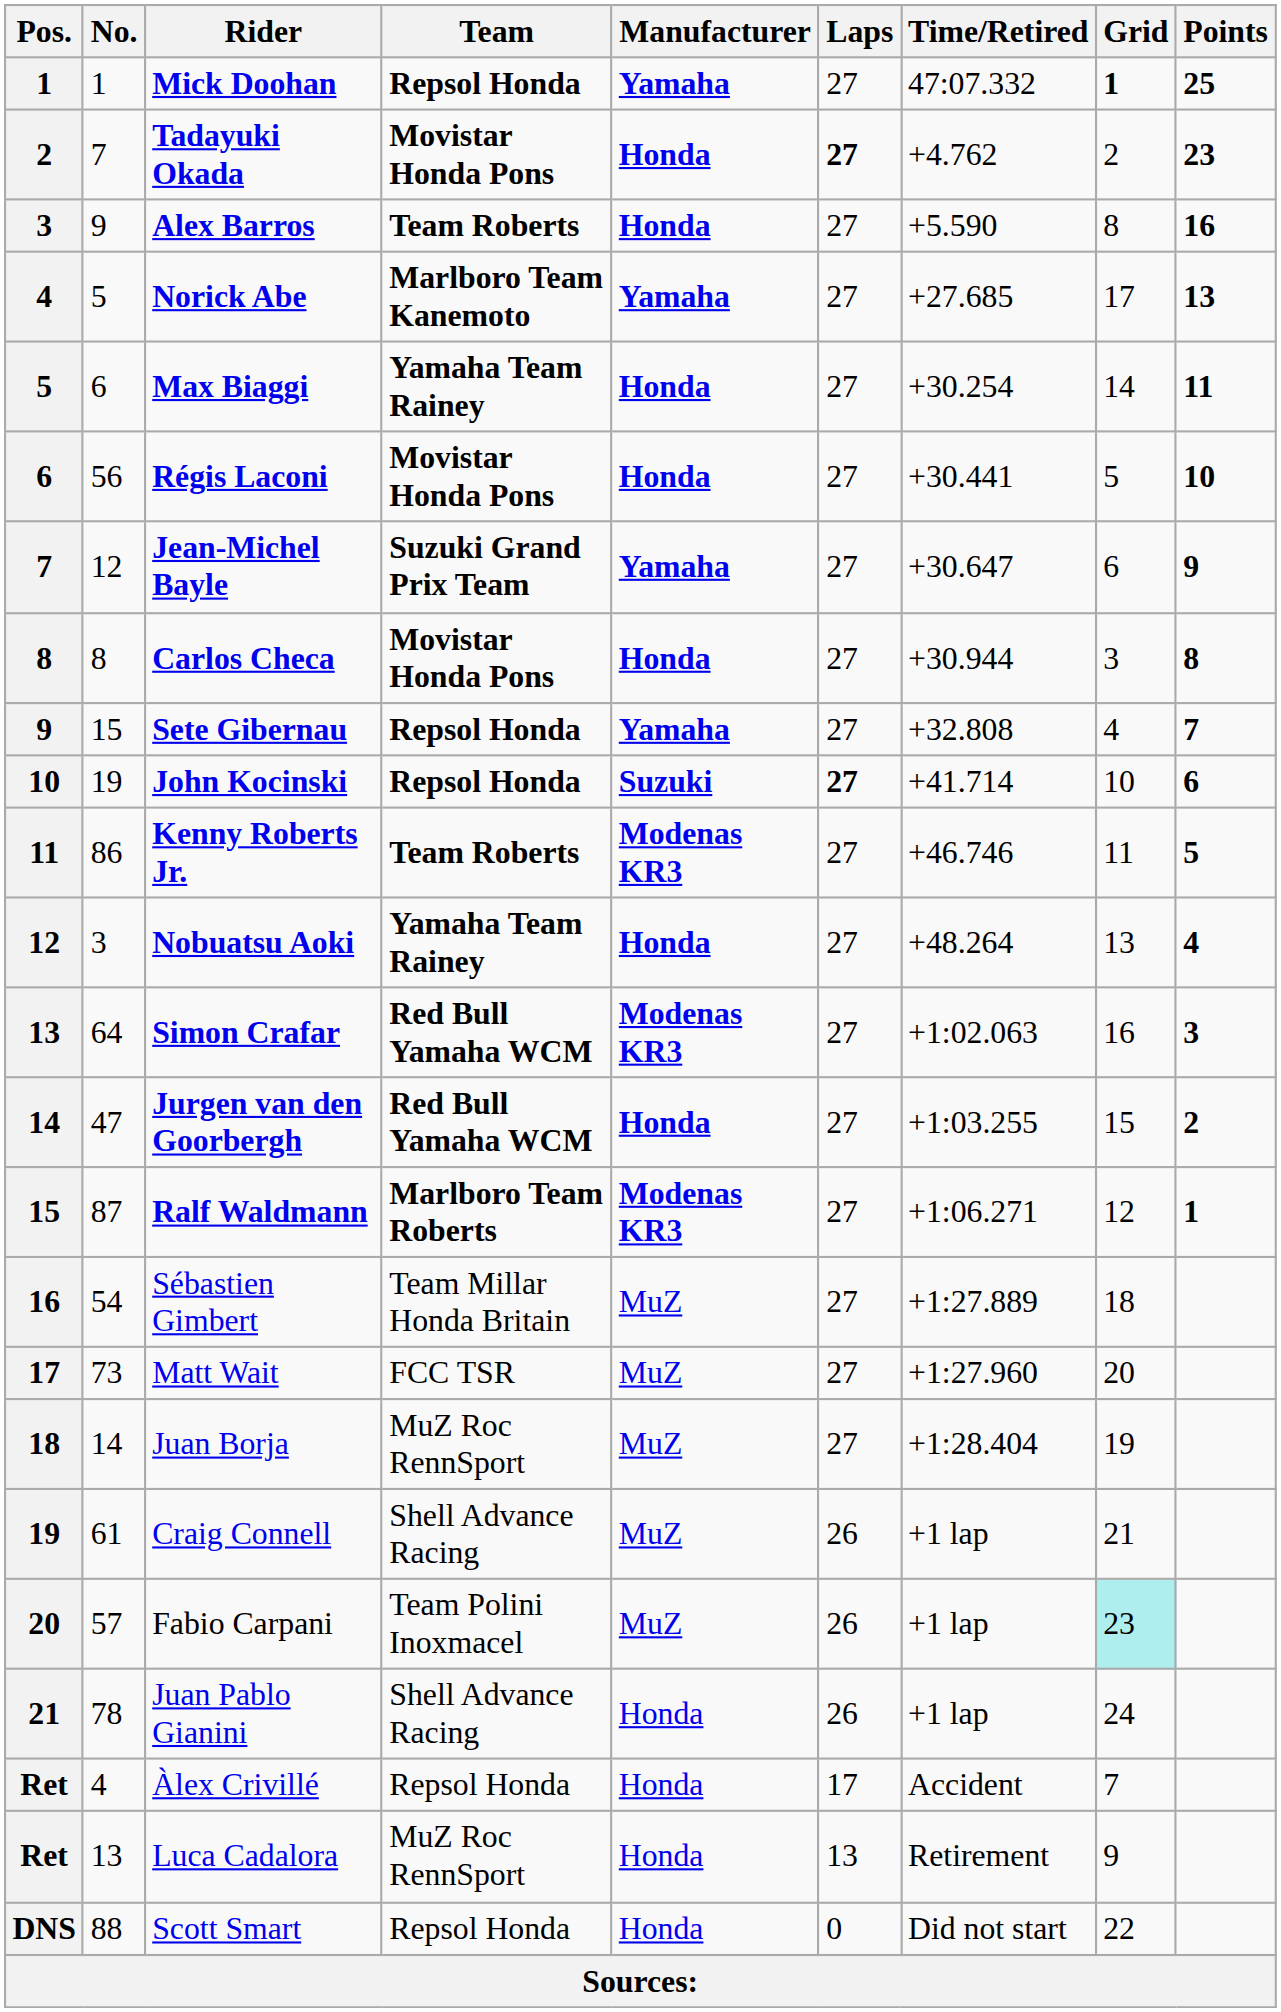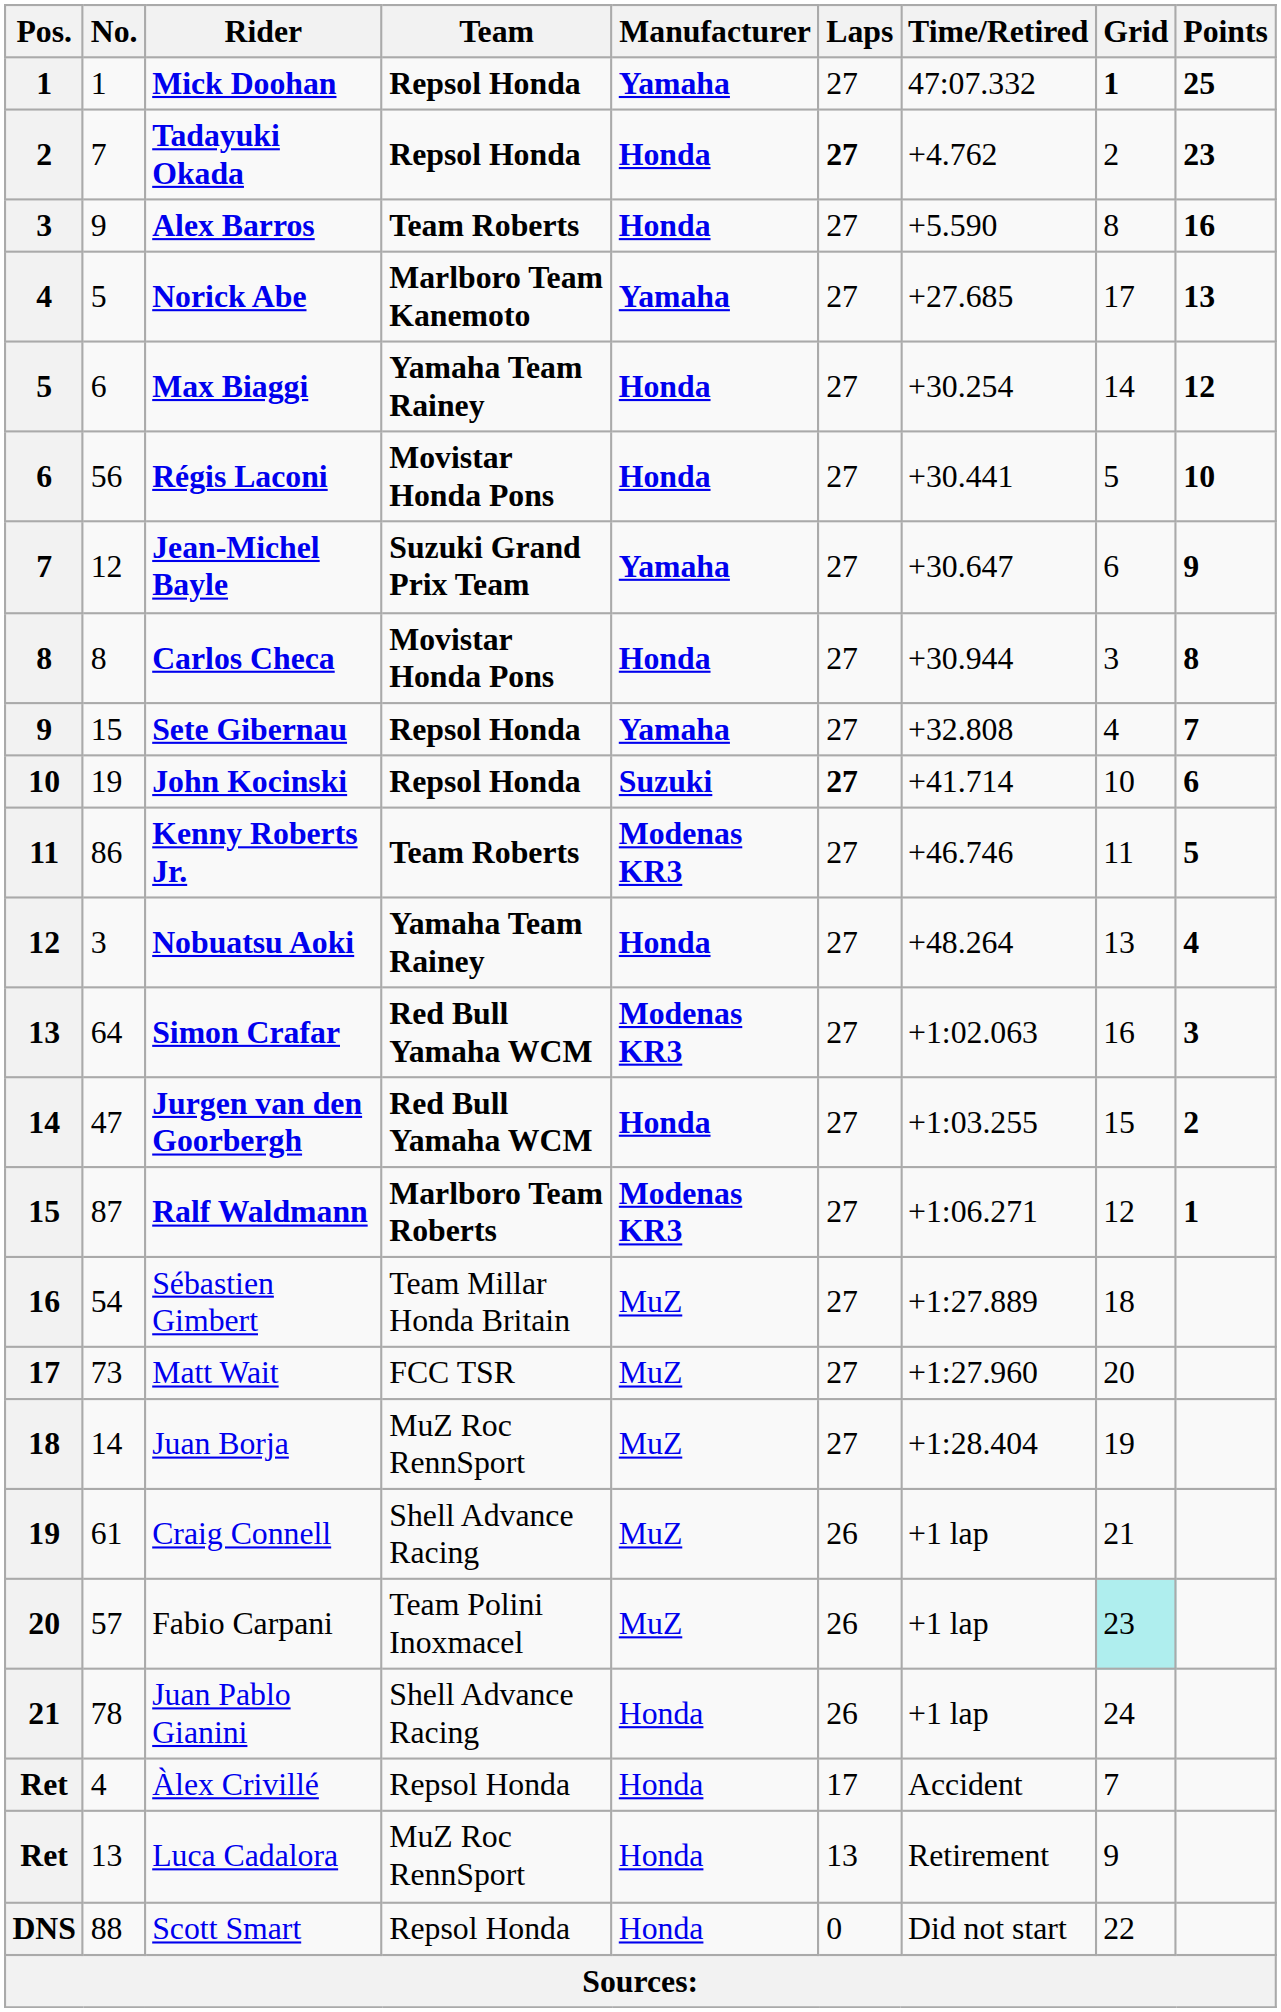 <table class="wikitable" style="font-size: 95%;">
 <tr>
 <th>Pos.</th>
 <th>No.</th>
 <th>Rider</th>
 <th>Team</th>
 <th>Manufacturer</th>
 <th>Laps</th>
 <th>Time/Retired</th>
 <th>Grid</th>
 <th>Points</th>
 </tr>
 <tr>
 <th>1</th>
 <td>1</td>
 <td> <strong><a href='#'>Mick Doohan</a></strong></td>
 <td><strong>Repsol Honda</strong></td>
 <td><strong><a href='#'>Yamaha</a></strong></td>
 <td>27</td>
 <td>47:07.332</td>
 <td><strong>1</strong></td>
 <td><strong>25</strong></td>
 </tr>
 <tr>
 <th>2</th>
 <td>7</td>
 <td> <strong><a href='#'>Tadayuki Okada</a></strong></td>
-<td><strong>Movistar Honda Pons</strong></td>
+<td><strong>Repsol Honda</strong></td>
 <td><strong><a href='#'>Honda</a></strong></td>
 <td><strong>27</strong></td>
 <td>+4.762</td>
 <td>2</td>
 <td><strong>23</strong></td>
 </tr>
 <tr>
 <th>3</th>
 <td>9</td>
 <td> <strong><a href='#'>Alex Barros</a></strong></td>
 <td><strong>Team Roberts</strong></td>
 <td><strong><a href='#'>Honda</a></strong></td>
 <td>27</td>
 <td>+5.590</td>
 <td>8</td>
 <td><strong>16</strong></td>
 </tr>
 <tr>
 <th>4</th>
 <td>5</td>
 <td> <strong><a href='#'>Norick Abe</a></strong></td>
 <td><strong>Marlboro Team Kanemoto</strong></td>
 <td><strong><a href='#'>Yamaha</a></strong></td>
 <td>27</td>
 <td>+27.685</td>
 <td>17</td>
 <td><strong>13</strong></td>
 </tr>
 <tr>
 <th>5</th>
 <td>6</td>
 <td> <strong><a href='#'>Max Biaggi</a></strong></td>
 <td><strong>Yamaha Team Rainey</strong></td>
 <td><strong><a href='#'>Honda</a></strong></td>
 <td>27</td>
 <td>+30.254</td>
 <td>14</td>
-<td><strong>11</strong></td>
+<td><strong>12</strong></td>
 </tr>
 <tr>
 <th>6</th>
 <td>56</td>
 <td> <strong><a href='#'>Régis Laconi</a></strong></td>
 <td><strong>Movistar Honda Pons</strong></td>
 <td><strong><a href='#'>Honda</a></strong></td>
 <td>27</td>
 <td>+30.441</td>
 <td>5</td>
 <td><strong>10</strong></td>
 </tr>
 <tr>
 <th>7</th>
 <td>12</td>
 <td> <strong><a href='#'>Jean-Michel Bayle</a></strong></td>
 <td><strong>Suzuki Grand Prix Team</strong></td>
 <td><strong><a href='#'>Yamaha</a></strong></td>
 <td>27</td>
 <td>+30.647</td>
 <td>6</td>
 <td><strong>9</strong></td>
 </tr>
 <tr>
 <th>8</th>
 <td>8</td>
 <td> <strong><a href='#'>Carlos Checa</a></strong></td>
 <td><strong>Movistar Honda Pons</strong></td>
 <td><strong><a href='#'>Honda</a></strong></td>
 <td>27</td>
 <td>+30.944</td>
 <td>3</td>
 <td><strong>8</strong></td>
 </tr>
 <tr>
 <th>9</th>
 <td>15</td>
 <td> <strong><a href='#'>Sete Gibernau</a></strong></td>
 <td><strong>Repsol Honda</strong></td>
 <td><strong><a href='#'>Yamaha</a></strong></td>
 <td>27</td>
 <td>+32.808</td>
 <td>4</td>
 <td><strong>7</strong></td>
 </tr>
 <tr>
 <th>10</th>
 <td>19</td>
 <td> <strong><a href='#'>John Kocinski</a></strong></td>
 <td><strong>Repsol Honda</strong></td>
 <td><strong><a href='#'>Suzuki</a></strong></td>
 <td><strong>27</strong></td>
 <td>+41.714</td>
 <td>10</td>
 <td><strong>6</strong></td>
 </tr>
 <tr>
 <th>11</th>
 <td>86</td>
 <td> <strong><a href='#'>Kenny Roberts Jr.</a></strong></td>
 <td><strong>Team Roberts</strong></td>
 <td><strong><a href='#'>Modenas</a> <a href='#'>KR3</a></strong></td>
 <td>27</td>
 <td>+46.746</td>
 <td>11</td>
 <td><strong>5</strong></td>
 </tr>
 <tr>
 <th>12</th>
 <td>3</td>
 <td> <strong><a href='#'>Nobuatsu Aoki</a></strong></td>
 <td><strong>Yamaha Team Rainey</strong></td>
 <td><strong><a href='#'>Honda</a></strong></td>
 <td>27</td>
 <td>+48.264</td>
 <td>13</td>
 <td><strong>4</strong></td>
 </tr>
 <tr>
 <th>13</th>
 <td>64</td>
 <td> <strong><a href='#'>Simon Crafar</a></strong></td>
 <td><strong>Red Bull Yamaha WCM</strong></td>
 <td><strong><a href='#'>Modenas</a> <a href='#'>KR3</a></strong></td>
 <td>27</td>
 <td>+1:02.063</td>
 <td>16</td>
 <td><strong>3</strong></td>
 </tr>
 <tr>
 <th>14</th>
 <td>47</td>
 <td> <strong><a href='#'>Jurgen van den Goorbergh</a></strong></td>
 <td><strong>Red Bull Yamaha WCM</strong></td>
 <td><strong><a href='#'>Honda</a></strong></td>
 <td>27</td>
 <td>+1:03.255</td>
 <td>15</td>
 <td><strong>2</strong></td>
 </tr>
 <tr>
 <th>15</th>
 <td>87</td>
 <td> <strong><a href='#'>Ralf Waldmann</a></strong></td>
 <td><strong>Marlboro Team Roberts</strong></td>
 <td><strong><a href='#'>Modenas</a> <a href='#'>KR3</a></strong></td>
 <td>27</td>
 <td>+1:06.271</td>
 <td>12</td>
 <td><strong>1</strong></td>
 </tr>
 <tr>
 <th>16</th>
 <td>54</td>
 <td> <a href='#'>Sébastien Gimbert</a></td>
 <td>Team Millar Honda Britain</td>
 <td><a href='#'>MuZ</a></td>
 <td>27</td>
 <td>+1:27.889</td>
 <td>18</td>
 <td></td>
 </tr>
 <tr>
 <th>17</th>
 <td>73</td>
 <td> <a href='#'>Matt Wait</a></td>
 <td>FCC TSR</td>
 <td><a href='#'>MuZ</a></td>
 <td>27</td>
 <td>+1:27.960</td>
 <td>20</td>
 <td></td>
 </tr>
 <tr>
 <th>18</th>
 <td>14</td>
 <td> <a href='#'>Juan Borja</a></td>
 <td>MuZ Roc RennSport</td>
 <td><a href='#'>MuZ</a></td>
 <td>27</td>
 <td>+1:28.404</td>
 <td>19</td>
 <td></td>
 </tr>
 <tr>
 <th>19</th>
 <td>61</td>
 <td> <a href='#'>Craig Connell</a></td>
 <td>Shell Advance Racing</td>
 <td><a href='#'>MuZ</a></td>
 <td>26</td>
 <td>+1 lap</td>
 <td>21</td>
 <td></td>
 </tr>
 <tr>
 <th>20</th>
 <td>57</td>
 <td> Fabio Carpani</td>
 <td>Team Polini Inoxmacel</td>
 <td><a href='#'>MuZ</a></td>
 <td>26</td>
 <td>+1 lap</td>
 <td style="background: paleturquoise;">23</td>
 <td></td>
 </tr>
 <tr>
 <th>21</th>
 <td>78</td>
 <td> <a href='#'>Juan Pablo Gianini</a></td>
 <td>Shell Advance Racing</td>
 <td><a href='#'>Honda</a></td>
 <td>26</td>
 <td>+1 lap</td>
 <td>24</td>
 <td></td>
 </tr>
 <tr>
 <th>Ret</th>
 <td>4</td>
 <td> <a href='#'>Àlex Crivillé</a></td>
 <td>Repsol Honda</td>
 <td><a href='#'>Honda</a></td>
 <td>17</td>
 <td>Accident</td>
 <td>7</td>
 <td></td>
 </tr>
 <tr>
 <th>Ret</th>
 <td>13</td>
 <td> <a href='#'>Luca Cadalora</a></td>
 <td>MuZ Roc RennSport</td>
 <td><a href='#'>Honda</a></td>
 <td>13</td>
 <td>Retirement</td>
 <td>9</td>
 <td></td>
 </tr>
 <tr>
 <th>DNS</th>
 <td>88</td>
 <td> <a href='#'>Scott Smart</a></td>
 <td>Repsol Honda</td>
 <td><a href='#'>Honda</a></td>
 <td>0</td>
 <td>Did not start</td>
 <td>22</td>
 <td></td>
 </tr>
 <tr>
 <th colspan=9>Sources: </th>
 </tr>
 </table>
